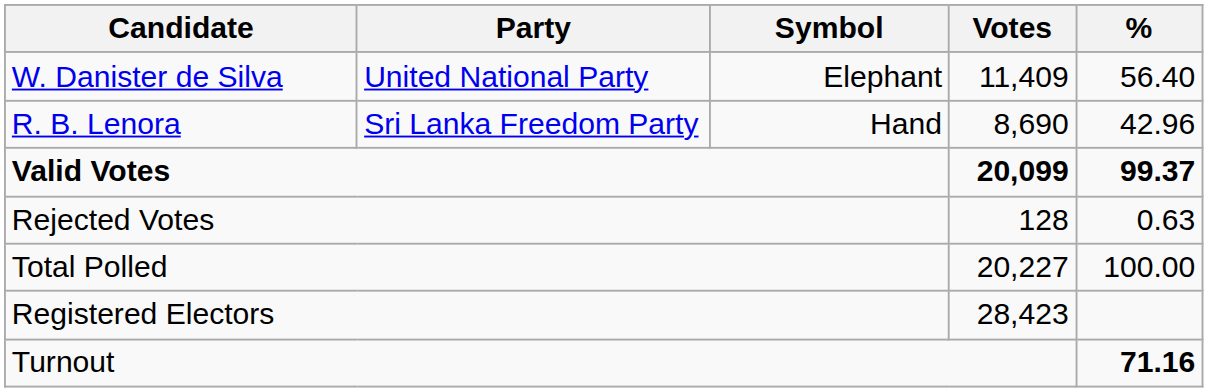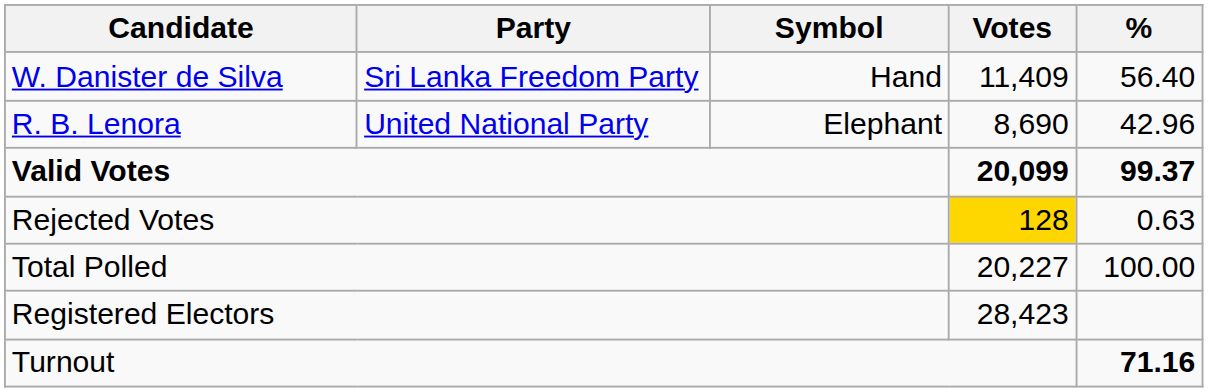 <table class="wikitable" border="1" style="text-align:right;">
 <tr>
 <th align=left width="180">Candidate</th>
 <th align=left width="180">Party</th>
 <th align=left width="120">Symbol</th>
 <th align=left width="60">Votes</th>
 <th align=left width="60">%</th>
 </tr>
 <tr>
 <td align=left><a href='#'>W. Danister de Silva</a></td>
-<td align=left><a href='#'>United National Party</a></td>
-<td>Elephant</td>
+<td align=left><a href='#'>Sri Lanka Freedom Party</a></td>
+<td>Hand</td>
 <td align=right>11,409</td>
 <td align=right>56.40</td>
 </tr>
 <tr>
 <td align=left><a href='#'>R. B. Lenora</a></td>
-<td align=left><a href='#'>Sri Lanka Freedom Party</a></td>
-<td>Hand</td>
+<td align=left><a href='#'>United National Party</a></td>
+<td>Elephant</td>
 <td align=right>8,690</td>
 <td align=right>42.96</td>
 </tr>
 <tr>
 <td align=left colspan=3><strong>Valid Votes</strong></td>
 <td align=right><strong>20,099</strong></td>
 <td align=right><strong>99.37</strong></td>
 </tr>
 <tr>
 <td align=left colspan=3>Rejected Votes</td>
-<td align=right>128</td>
+<td align=right style="background: gold;">128</td>
 <td align=right>0.63</td>
 </tr>
 <tr>
 <td align=left colspan=3>Total Polled</td>
 <td align=right>20,227</td>
 <td align=right>100.00</td>
 </tr>
 <tr>
 <td align=left colspan=3>Registered Electors</td>
 <td align=right>28,423</td>
 <td></td>
 </tr>
 <tr>
 <td align=left colspan=4>Turnout</td>
 <td align=right><strong>71.16</strong></td>
 </tr>
 </table>
